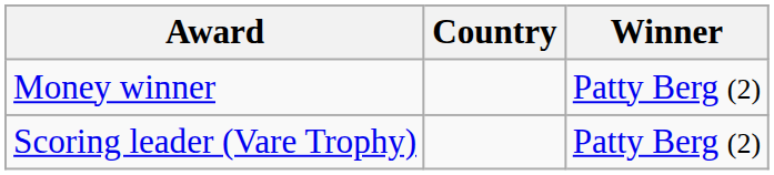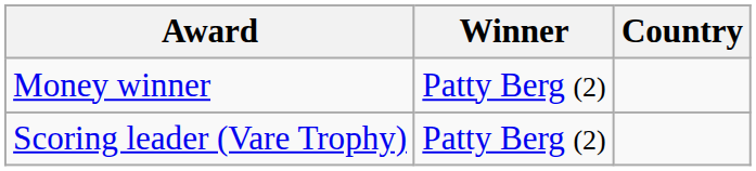 <table class="wikitable">
 <tr>
 <th>Award</th>
+<th>Winner</th>
 <th>Country</th>
-<th>Winner</th>
 </tr>
 <tr>
 <td><a href='#'>Money winner</a></td>
+<td><a href='#'>Patty Berg</a> <small>(2)</small></td>
 <td></td>
-<td><a href='#'>Patty Berg</a> <small>(2)</small></td>
 </tr>
 <tr>
 <td><a href='#'>Scoring leader (Vare Trophy)</a></td>
+<td><a href='#'>Patty Berg</a> <small>(2)</small></td>
 <td></td>
-<td><a href='#'>Patty Berg</a> <small>(2)</small></td>
 </tr>
 </table>
